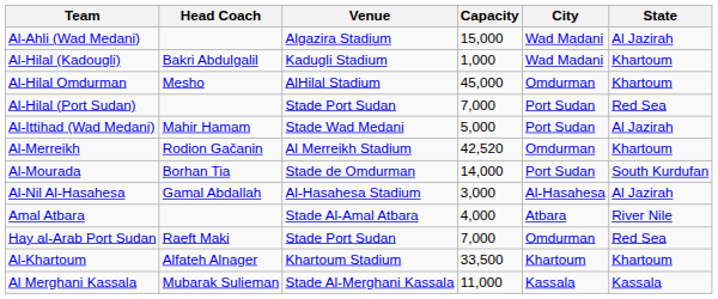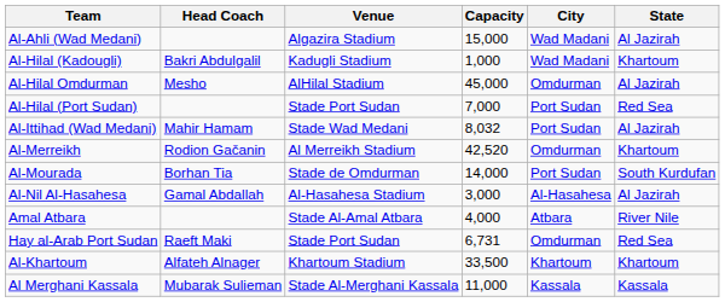 <table class="wikitable sortable">
 <tr>
 <th>Team</th>
 <th>Head Coach</th>
 <th>Venue</th>
 <th>Capacity</th>
 <th>City</th>
 <th>State</th>
 </tr>
 <tr valign="top">
 <td><a href='#'>Al-Ahli (Wad Medani)</a></td>
 <td></td>
 <td><a href='#'>Algazira Stadium</a></td>
 <td>15,000</td>
 <td><a href='#'>Wad Madani</a></td>
 <td><a href='#'>Al Jazirah</a></td>
 </tr>
 <tr valign="top">
 <td><a href='#'>Al-Hilal (Kadougli)</a></td>
 <td><a href='#'>Bakri Abdulgalil</a></td>
 <td><a href='#'>Kadugli Stadium</a></td>
 <td>1,000</td>
 <td><a href='#'>Wad Madani</a></td>
 <td><a href='#'>Khartoum</a></td>
 </tr>
 <tr valign="top">
 <td><a href='#'>Al-Hilal Omdurman</a></td>
 <td> <a href='#'>Mesho</a></td>
 <td><a href='#'>AlHilal Stadium</a></td>
 <td>45,000</td>
 <td><a href='#'>Omdurman</a></td>
-<td><a href='#'>Khartoum</a></td>
+<td><a href='#'>Al Jazirah</a></td>
 </tr>
 <tr valign="top">
 <td><a href='#'>Al-Hilal (Port Sudan)</a></td>
 <td></td>
 <td><a href='#'>Stade Port Sudan</a></td>
 <td>7,000</td>
 <td><a href='#'>Port Sudan</a></td>
 <td><a href='#'>Red Sea</a></td>
 </tr>
 <tr valign="top">
 <td><a href='#'>Al-Ittihad (Wad Medani)</a></td>
 <td> <a href='#'>Mahir Hamam</a></td>
 <td><a href='#'>Stade Wad Medani</a></td>
-<td>5,000</td>
+<td>8,032</td>
 <td><a href='#'>Port Sudan</a></td>
 <td><a href='#'>Al Jazirah</a></td>
 </tr>
 <tr valign="top">
 <td><a href='#'>Al-Merreikh</a></td>
 <td> <a href='#'>Rodion Gačanin</a></td>
 <td><a href='#'>Al Merreikh Stadium</a></td>
 <td>42,520</td>
 <td><a href='#'>Omdurman</a></td>
 <td><a href='#'>Khartoum</a></td>
 </tr>
 <tr valign="top">
 <td><a href='#'>Al-Mourada</a></td>
 <td><a href='#'>Borhan Tia</a></td>
 <td><a href='#'>Stade de Omdurman</a></td>
 <td>14,000</td>
 <td><a href='#'>Port Sudan</a></td>
 <td><a href='#'>South Kurdufan</a></td>
 </tr>
 <tr valign="top">
 <td><a href='#'>Al-Nil Al-Hasahesa</a></td>
 <td> <a href='#'>Gamal Abdallah</a></td>
 <td><a href='#'>Al-Hasahesa Stadium</a></td>
 <td>3,000</td>
 <td><a href='#'>Al-Hasahesa</a></td>
 <td><a href='#'>Al Jazirah</a></td>
 </tr>
 <tr valign="top">
 <td><a href='#'>Amal Atbara</a></td>
 <td></td>
 <td><a href='#'>Stade Al-Amal Atbara</a></td>
 <td>4,000</td>
 <td><a href='#'>Atbara</a></td>
 <td><a href='#'>River Nile</a></td>
 </tr>
 <tr valign="top">
 <td><a href='#'>Hay al-Arab Port Sudan</a></td>
 <td> <a href='#'>Raeft Maki</a></td>
 <td><a href='#'>Stade Port Sudan</a></td>
-<td>7,000</td>
+<td>6,731</td>
 <td><a href='#'>Omdurman</a></td>
 <td><a href='#'>Red Sea</a></td>
 </tr>
 <tr valign="top">
 <td><a href='#'>Al-Khartoum</a></td>
 <td><a href='#'>Alfateh Alnager</a></td>
 <td><a href='#'>Khartoum Stadium</a></td>
 <td>33,500</td>
 <td><a href='#'>Khartoum</a></td>
 <td><a href='#'>Khartoum</a></td>
 </tr>
 <tr valign="top">
 <td><a href='#'>Al Merghani Kassala</a></td>
 <td><a href='#'>Mubarak Sulieman</a></td>
 <td><a href='#'>Stade Al-Merghani Kassala</a></td>
 <td>11,000</td>
 <td><a href='#'>Kassala</a></td>
 <td><a href='#'>Kassala</a></td>
 </tr>
 </table>
